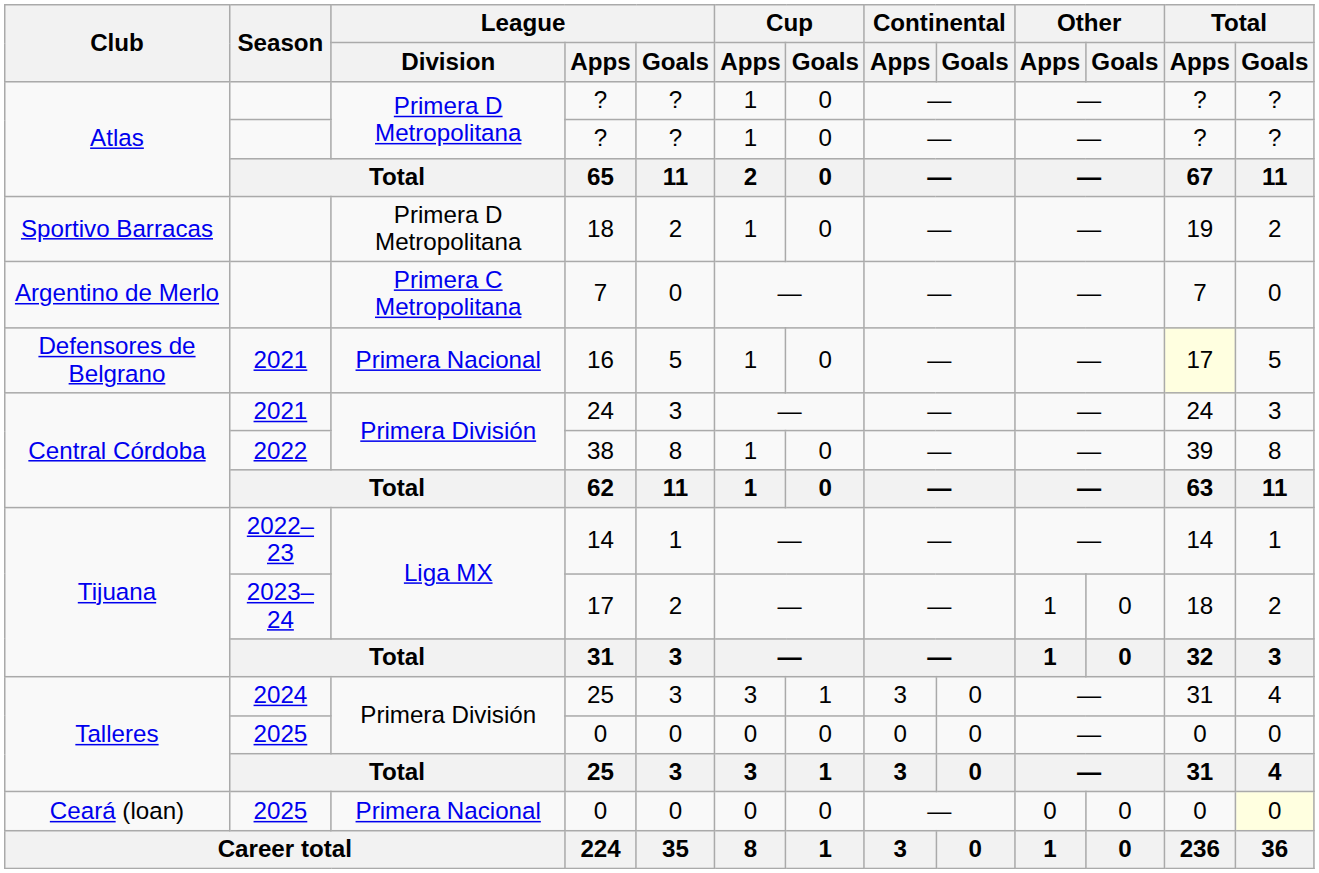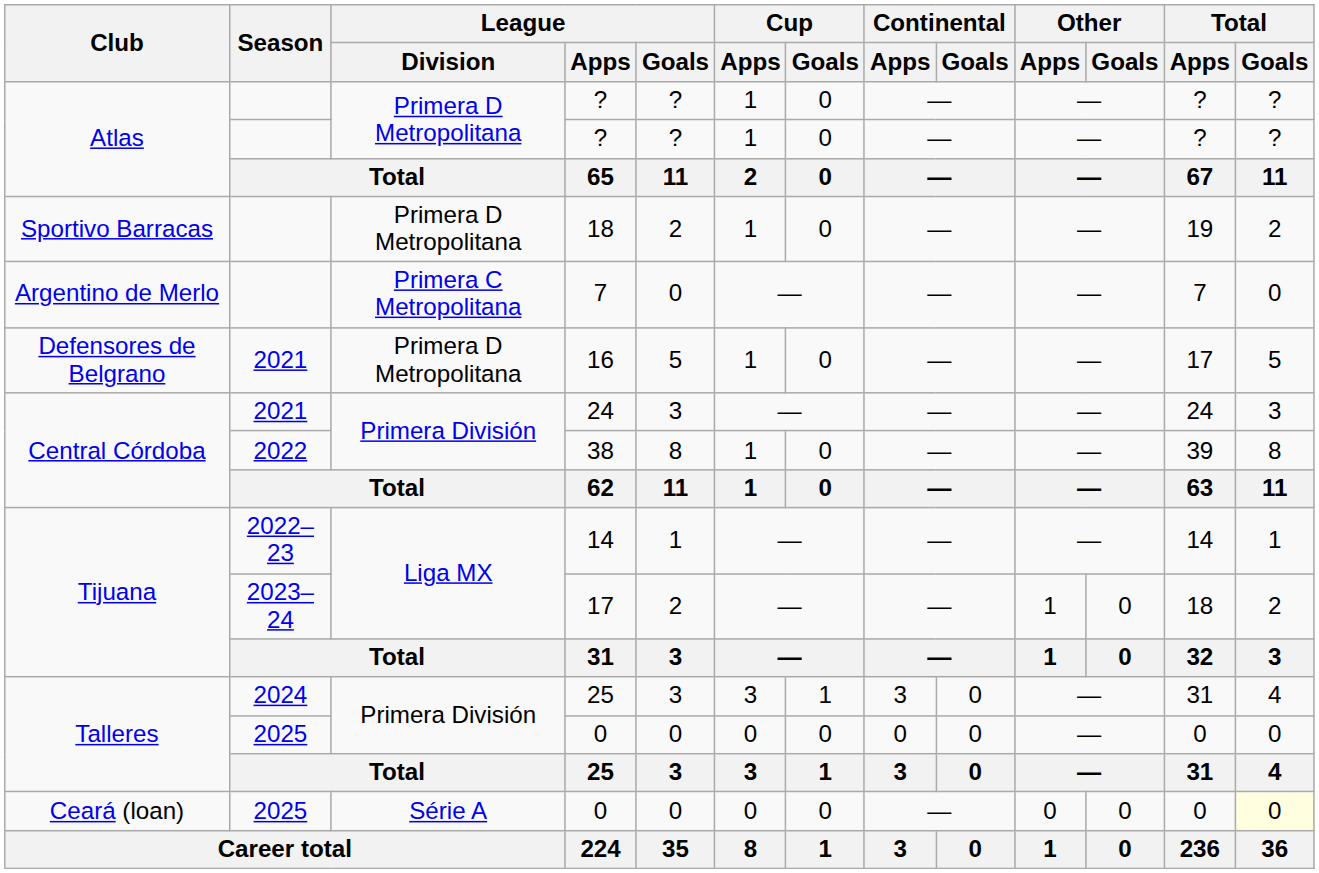 <table class="wikitable" style="text-align: center">
 <tr>
 <th rowspan="2">Club</th>
 <th rowspan="2">Season</th>
 <th colspan="3">League</th>
 <th colspan="2">Cup</th>
 <th colspan="2">Continental</th>
 <th colspan="2">Other</th>
 <th colspan="2">Total</th>
 </tr>
 <tr>
 <th>Division</th>
 <th>Apps</th>
 <th>Goals</th>
 <th>Apps</th>
 <th>Goals</th>
 <th>Apps</th>
 <th>Goals</th>
 <th>Apps</th>
 <th>Goals</th>
 <th>Apps</th>
 <th>Goals</th>
 </tr>
 <tr>
 <td rowspan="3"><a href='#'>Atlas</a></td>
 <td></td>
 <td rowspan="2"><a href='#'>Primera D Metropolitana</a></td>
 <td>?</td>
 <td>?</td>
 <td>1</td>
 <td>0</td>
 <td colspan="2">—</td>
 <td colspan="2">—</td>
 <td>?</td>
 <td>?</td>
 </tr>
 <tr>
 <td></td>
 <td>?</td>
 <td>?</td>
 <td>1</td>
 <td>0</td>
 <td colspan="2">—</td>
 <td colspan="2">—</td>
 <td>?</td>
 <td>?</td>
 </tr>
 <tr>
 <th colspan="2">Total</th>
 <th>65</th>
 <th>11</th>
 <th>2</th>
 <th>0</th>
 <th colspan="2">—</th>
 <th colspan="2">—</th>
 <th>67</th>
 <th>11</th>
 </tr>
 <tr>
 <td><a href='#'>Sportivo Barracas</a></td>
 <td></td>
 <td>Primera D Metropolitana</td>
 <td>18</td>
 <td>2</td>
 <td>1</td>
 <td>0</td>
 <td colspan="2">—</td>
 <td colspan="2">—</td>
 <td>19</td>
 <td>2</td>
 </tr>
 <tr>
 <td><a href='#'>Argentino de Merlo</a></td>
 <td></td>
 <td><a href='#'>Primera C Metropolitana</a></td>
 <td>7</td>
 <td>0</td>
 <td colspan="2">—</td>
 <td colspan="2">—</td>
 <td colspan="2">—</td>
 <td>7</td>
 <td>0</td>
 </tr>
 <tr>
 <td><a href='#'>Defensores de Belgrano</a></td>
 <td><a href='#'>2021</a></td>
-<td><a href='#'>Primera Nacional</a></td>
+<td>Primera D Metropolitana</td>
 <td>16</td>
 <td>5</td>
 <td>1</td>
 <td>0</td>
 <td colspan="2">—</td>
 <td colspan="2">—</td>
-<td style="background: lightyellow;">17</td>
+<td>17</td>
 <td>5</td>
 </tr>
 <tr>
 <td rowspan="3"><a href='#'>Central Córdoba</a></td>
 <td><a href='#'>2021</a></td>
 <td rowspan="2"><a href='#'>Primera División</a></td>
 <td>24</td>
 <td>3</td>
 <td colspan="2">—</td>
 <td colspan="2">—</td>
 <td colspan="2">—</td>
 <td>24</td>
 <td>3</td>
 </tr>
 <tr>
 <td><a href='#'>2022</a></td>
 <td>38</td>
 <td>8</td>
 <td>1</td>
 <td>0</td>
 <td colspan="2">—</td>
 <td colspan="2">—</td>
 <td>39</td>
 <td>8</td>
 </tr>
 <tr>
 <th colspan="2">Total</th>
 <th>62</th>
 <th>11</th>
 <th>1</th>
 <th>0</th>
 <th colspan="2">—</th>
 <th colspan="2">—</th>
 <th>63</th>
 <th>11</th>
 </tr>
 <tr>
 <td rowspan="3"><a href='#'>Tijuana</a></td>
 <td><a href='#'>2022–23</a></td>
 <td rowspan="2"><a href='#'>Liga MX</a></td>
 <td>14</td>
 <td>1</td>
 <td colspan="2">—</td>
 <td colspan="2">—</td>
 <td colspan="2">—</td>
 <td>14</td>
 <td>1</td>
 </tr>
 <tr>
 <td><a href='#'>2023–24</a></td>
 <td>17</td>
 <td>2</td>
 <td colspan="2">—</td>
 <td colspan="2">—</td>
 <td>1</td>
 <td>0</td>
 <td>18</td>
 <td>2</td>
 </tr>
 <tr>
 <th colspan="2">Total</th>
 <th>31</th>
 <th>3</th>
 <th colspan="2">—</th>
 <th colspan="2">—</th>
 <th>1</th>
 <th>0</th>
 <th>32</th>
 <th>3</th>
 </tr>
 <tr>
 <td rowspan="3"><a href='#'>Talleres</a></td>
 <td><a href='#'>2024</a></td>
 <td rowspan="2">Primera División</td>
 <td>25</td>
 <td>3</td>
 <td>3</td>
 <td>1</td>
 <td>3</td>
 <td>0</td>
 <td colspan="2">—</td>
 <td>31</td>
 <td>4</td>
 </tr>
 <tr>
 <td><a href='#'>2025</a></td>
 <td>0</td>
 <td>0</td>
 <td>0</td>
 <td>0</td>
 <td>0</td>
 <td>0</td>
 <td colspan="2">—</td>
 <td>0</td>
 <td>0</td>
 </tr>
 <tr>
 <th colspan="2">Total</th>
 <th>25</th>
 <th>3</th>
 <th>3</th>
 <th>1</th>
 <th>3</th>
 <th>0</th>
 <th colspan="2">—</th>
 <th>31</th>
 <th>4</th>
 </tr>
 <tr>
 <td><a href='#'>Ceará</a> (loan)</td>
 <td><a href='#'>2025</a></td>
-<td><a href='#'>Primera Nacional</a></td>
+<td><a href='#'>Série A</a></td>
 <td>0</td>
 <td>0</td>
 <td>0</td>
 <td>0</td>
 <td colspan="2">—</td>
 <td>0</td>
 <td>0</td>
 <td>0</td>
 <td style="background: lightyellow;">0</td>
 </tr>
 <tr>
 <th colspan="3"><strong>Career total</strong></th>
 <th>224</th>
 <th>35</th>
 <th>8</th>
 <th>1</th>
 <th>3</th>
 <th>0</th>
 <th>1</th>
 <th>0</th>
 <th>236</th>
 <th>36</th>
 </tr>
 </table>
